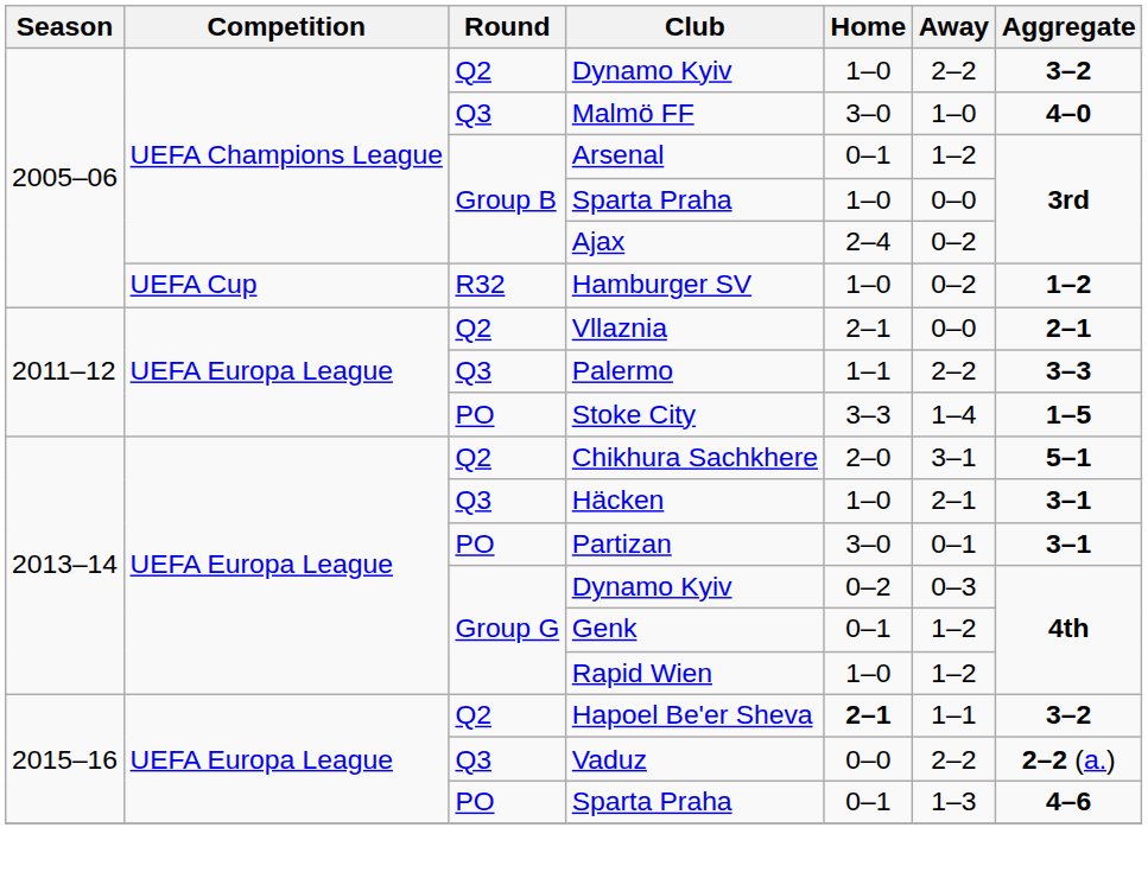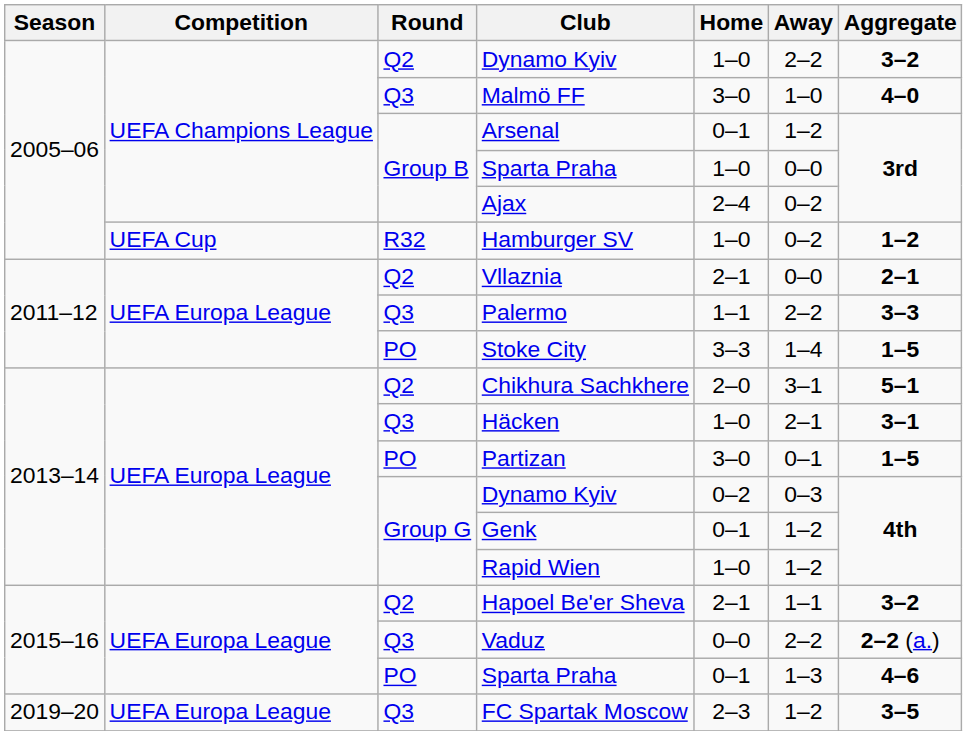 <table class="wikitable" style="text-align: left;">
 <tr>
 <th>Season</th>
 <th>Competition</th>
 <th>Round</th>
 <th>Club</th>
 <th>Home</th>
 <th>Away</th>
 <th>Aggregate</th>
 </tr>
 <tr>
 <td rowspan="6">2005–06</td>
 <td rowspan="5"><a href='#'>UEFA Champions League</a></td>
 <td><a href='#'>Q2</a></td>
 <td> <a href='#'>Dynamo Kyiv</a></td>
 <td style="text-align: center;">1–0</td>
 <td style="text-align: center;">2–2</td>
 <td style="text-align: center;"><strong>3–2</strong></td>
 </tr>
 <tr>
 <td><a href='#'>Q3</a></td>
 <td> <a href='#'>Malmö FF</a></td>
 <td style="text-align: center;">3–0</td>
 <td style="text-align: center;">1–0</td>
 <td style="text-align: center;"><strong>4–0</strong></td>
 </tr>
 <tr>
 <td rowspan="3"><a href='#'>Group B</a></td>
 <td> <a href='#'>Arsenal</a></td>
 <td style="text-align: center;">0–1</td>
 <td style="text-align: center;">1–2</td>
 <td rowspan=3 style="text-align: center;"><strong>3rd</strong></td>
 </tr>
 <tr>
 <td> <a href='#'>Sparta Praha</a></td>
 <td style="text-align: center;">1–0</td>
 <td style="text-align: center;">0–0</td>
 </tr>
 <tr>
 <td> <a href='#'>Ajax</a></td>
 <td style="text-align: center;">2–4</td>
 <td style="text-align: center;">0–2</td>
 </tr>
 <tr>
 <td><a href='#'>UEFA Cup</a></td>
 <td><a href='#'>R32</a></td>
 <td> <a href='#'>Hamburger SV</a></td>
 <td style="text-align: center;">1–0</td>
 <td style="text-align: center;">0–2</td>
 <td style="text-align: center;"><strong>1–2</strong></td>
 </tr>
 <tr>
 <td rowspan="3">2011–12</td>
 <td rowspan="3"><a href='#'>UEFA Europa League</a></td>
 <td><a href='#'>Q2</a></td>
 <td> <a href='#'>Vllaznia</a></td>
 <td style="text-align: center;">2–1</td>
 <td style="text-align: center;">0–0</td>
 <td style="text-align: center;"><strong>2–1</strong></td>
 </tr>
 <tr>
 <td><a href='#'>Q3</a></td>
 <td> <a href='#'>Palermo</a></td>
 <td style="text-align: center;">1–1</td>
 <td style="text-align: center;">2–2</td>
 <td style="text-align: center;"><strong>3–3</strong></td>
 </tr>
 <tr>
 <td><a href='#'>PO</a></td>
 <td> <a href='#'>Stoke City</a></td>
 <td style="text-align: center;">3–3</td>
 <td style="text-align: center;">1–4</td>
 <td style="text-align: center;"><strong>1–5</strong></td>
 </tr>
 <tr>
 <td rowspan="6">2013–14</td>
 <td rowspan="6"><a href='#'>UEFA Europa League</a></td>
 <td><a href='#'>Q2</a></td>
 <td> <a href='#'>Chikhura Sachkhere</a></td>
 <td style="text-align: center;">2–0</td>
 <td style="text-align: center;">3–1</td>
 <td style="text-align: center;"><strong>5–1</strong></td>
 </tr>
 <tr>
 <td><a href='#'>Q3</a></td>
 <td> <a href='#'>Häcken</a></td>
 <td style="text-align: center;">1–0</td>
 <td style="text-align: center;">2–1</td>
 <td style="text-align: center;"><strong>3–1</strong></td>
 </tr>
 <tr>
 <td><a href='#'>PO</a></td>
 <td> <a href='#'>Partizan</a></td>
 <td style="text-align: center;">3–0</td>
 <td style="text-align: center;">0–1</td>
-<td style="text-align: center;"><strong>3–1</strong></td>
+<td style="text-align: center;"><strong>1–5</strong></td>
 </tr>
 <tr>
 <td rowspan="3"><a href='#'>Group G</a></td>
 <td> <a href='#'>Dynamo Kyiv</a></td>
 <td style="text-align: center;">0–2</td>
 <td style="text-align: center;">0–3</td>
 <td rowspan=3 style="text-align: center;"><strong>4th</strong></td>
 </tr>
 <tr>
 <td> <a href='#'>Genk</a></td>
 <td style="text-align: center;">0–1</td>
 <td style="text-align: center;">1–2</td>
 </tr>
 <tr>
 <td> <a href='#'>Rapid Wien</a></td>
 <td style="text-align: center;">1–0</td>
 <td style="text-align: center;">1–2</td>
 </tr>
 <tr>
 <td rowspan="3">2015–16</td>
 <td rowspan="3"><a href='#'>UEFA Europa League</a></td>
 <td><a href='#'>Q2</a></td>
 <td> <a href='#'>Hapoel Be'er Sheva</a></td>
-<td style="text-align: center;"><strong>2–1</strong></td>
+<td style="text-align: center;">2–1</td>
 <td style="text-align: center;">1–1</td>
 <td style="text-align: center;"><strong>3–2</strong></td>
 </tr>
 <tr>
 <td><a href='#'>Q3</a></td>
 <td> <a href='#'>Vaduz</a></td>
 <td style="text-align: center;">0–0</td>
 <td style="text-align: center;">2–2</td>
 <td style="text-align: center;"><strong>2–2</strong> (<a href='#'>a.</a>)</td>
 </tr>
 <tr>
 <td><a href='#'>PO</a></td>
 <td> <a href='#'>Sparta Praha</a></td>
 <td style="text-align: center;">0–1</td>
 <td style="text-align: center;">1–3</td>
 <td style="text-align: center;"><strong>4–6</strong></td>
 </tr>
 <tr>
+<td>2019–20</td>
+<td><a href='#'>UEFA Europa League</a></td>
+<td><a href='#'>Q3</a></td>
+<td> <a href='#'>FC Spartak Moscow</a></td>
+<td style="text-align: center;">2–3</td>
+<td style="text-align: center;">1–2</td>
+<td style="text-align: center;"><strong>3–5</strong></td>
+</tr>
+<tr>
 </tr>
 </table>
